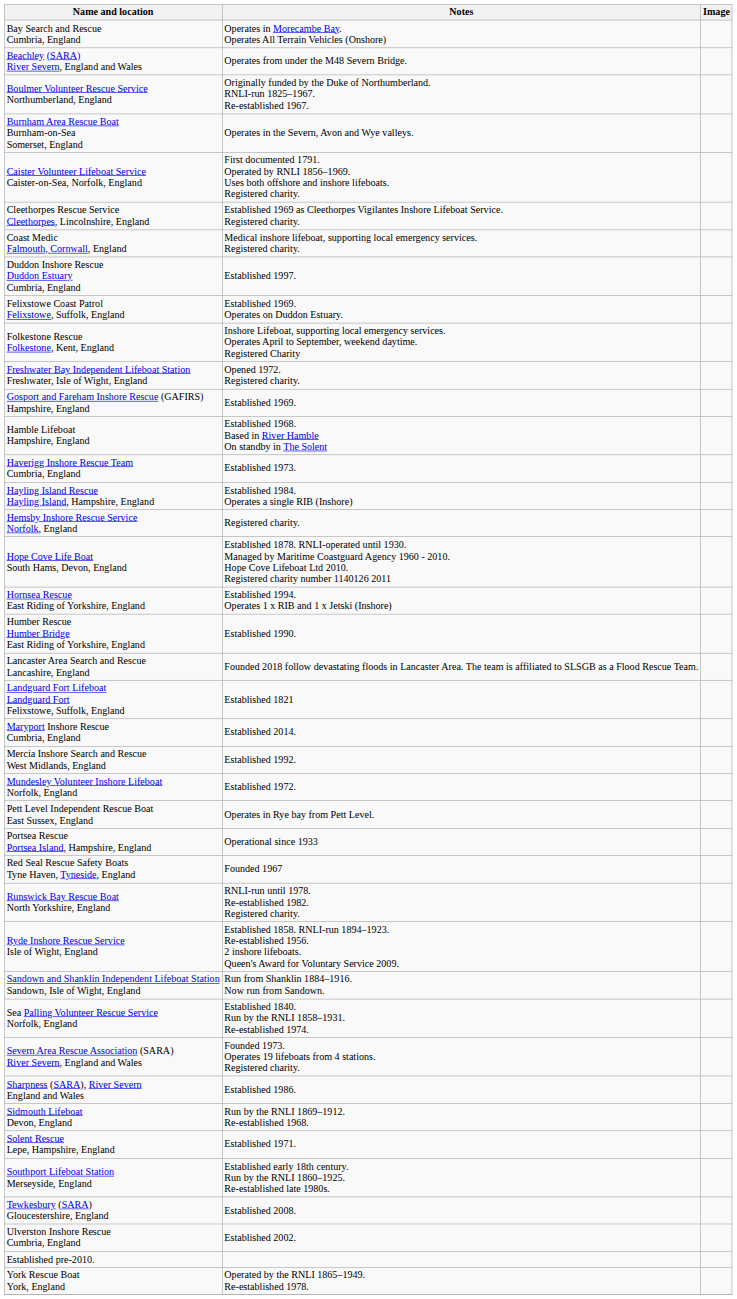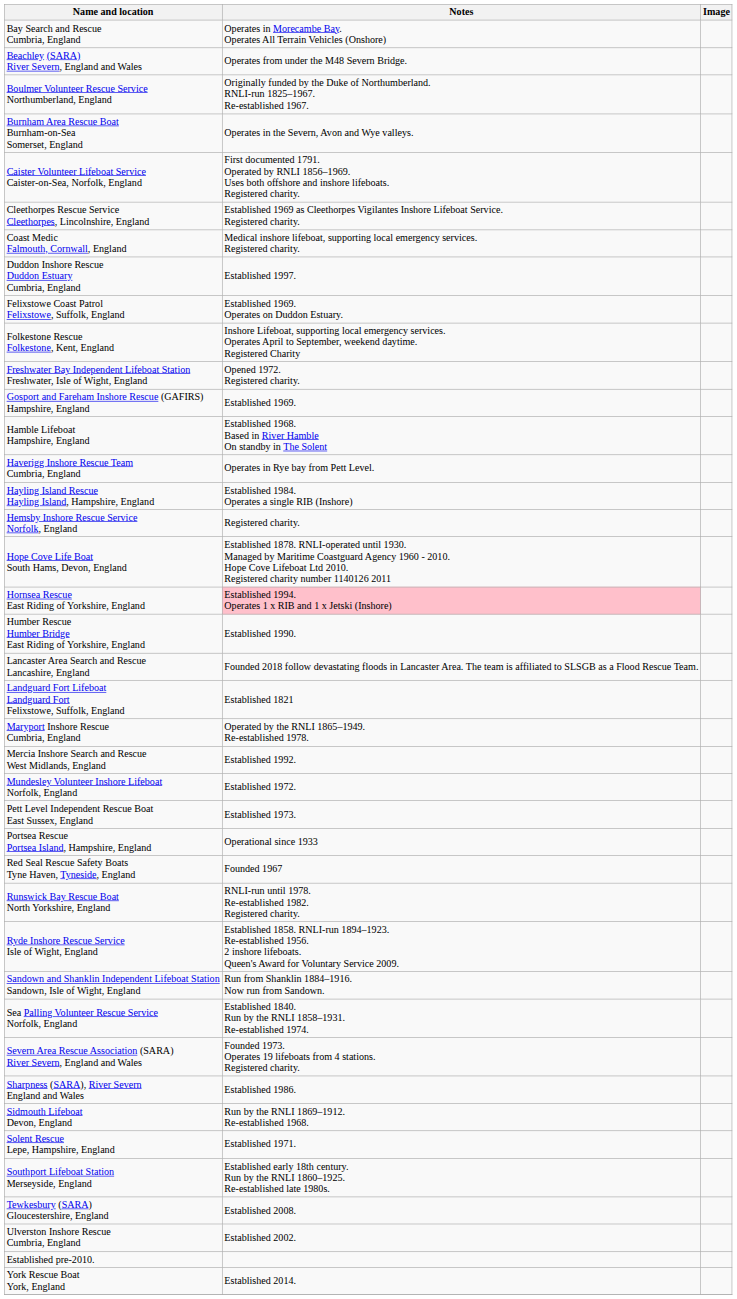 <table class="wikitable">
 <tr>
 <th>Name and location</th>
 <th>Notes</th>
 <th>Image</th>
 </tr>
 <tr>
 <td>Bay Search and Rescue<br>Cumbria, England</td>
 <td>Operates in <a href='#'>Morecambe Bay</a>. <br>Operates All Terrain Vehicles (Onshore)</td>
 <td></td>
 </tr>
 <tr>
 <td><a href='#'>Beachley</a> <a href='#'>(SARA)</a> <br><a href='#'>River Severn</a>, England and Wales</td>
 <td>Operates from under the M48 Severn Bridge.</td>
 <td></td>
 </tr>
 <tr>
 <td><a href='#'>Boulmer Volunteer Rescue Service</a><br>Northumberland, England</td>
 <td>Originally funded by the Duke of Northumberland.<br>RNLI-run 1825–1967.<br>Re-established 1967.</td>
 <td></td>
 </tr>
 <tr>
 <td><a href='#'>Burnham Area Rescue Boat</a><br>Burnham-on-Sea<br>Somerset, England</td>
 <td>Operates in the Severn, Avon and Wye valleys.</td>
 <td></td>
 </tr>
 <tr>
 <td><a href='#'>Caister Volunteer Lifeboat Service</a><br>Caister-on-Sea, Norfolk, England</td>
 <td>First documented 1791.<br>Operated by RNLI 1856–1969.<br>Uses both offshore and inshore lifeboats.<br>Registered charity.</td>
 <td></td>
 </tr>
 <tr>
 <td>Cleethorpes Rescue Service<br><a href='#'>Cleethorpes</a>, Lincolnshire, England</td>
 <td>Established 1969 as Cleethorpes Vigilantes Inshore Lifeboat Service.<br>Registered charity.</td>
 <td></td>
 </tr>
 <tr>
 <td>Coast Medic<br><a href='#'>Falmouth, Cornwall</a>, England</td>
 <td>Medical inshore lifeboat, supporting local emergency services.<br>Registered charity.</td>
 <td></td>
 </tr>
 <tr>
 <td>Duddon Inshore Rescue<br><a href='#'>Duddon Estuary</a><br>Cumbria, England</td>
 <td>Established 1997.</td>
 <td></td>
 </tr>
 <tr>
 <td>Felixstowe Coast Patrol<br><a href='#'>Felixstowe</a>, Suffolk, England</td>
 <td>Established 1969.<br>Operates on Duddon Estuary.</td>
 <td></td>
 </tr>
 <tr>
 <td>Folkestone Rescue<br><a href='#'>Folkestone</a>, Kent, England</td>
 <td>Inshore Lifeboat, supporting local emergency services.<br>Operates April to September, weekend daytime.<br>Registered Charity</td>
 <td></td>
 </tr>
 <tr>
 <td><a href='#'>Freshwater Bay Independent Lifeboat Station</a><br>Freshwater, Isle of Wight, England</td>
 <td>Opened 1972.<br>Registered charity.</td>
 <td></td>
 </tr>
 <tr>
 <td><a href='#'>Gosport and Fareham Inshore Rescue</a> (GAFIRS)<br>Hampshire, England</td>
 <td>Established 1969.</td>
 <td></td>
 </tr>
 <tr>
 <td>Hamble Lifeboat<br>Hampshire, England</td>
 <td>Established 1968.<br>Based in <a href='#'>River Hamble</a><br>On standby in <a href='#'>The Solent</a></td>
 <td></td>
 </tr>
 <tr>
 <td><a href='#'>Haverigg Inshore Rescue Team</a><br>Cumbria, England</td>
-<td>Established 1973.</td>
+<td>Operates in Rye bay from Pett Level.</td>
 <td></td>
 </tr>
 <tr>
 <td><a href='#'>Hayling Island Rescue</a><br><a href='#'>Hayling Island</a>, Hampshire, England</td>
 <td>Established 1984. <br>Operates a single RIB (Inshore)</td>
 <td></td>
 </tr>
 <tr>
 <td><a href='#'>Hemsby Inshore Rescue Service</a><br><a href='#'>Norfolk</a>, England</td>
 <td>Registered charity.</td>
 <td></td>
 </tr>
 <tr>
 <td><a href='#'>Hope Cove Life Boat</a><br>South Hams, Devon, England</td>
 <td>Established 1878. RNLI-operated until 1930.<br> Managed by Maritime Coastguard Agency 1960 - 2010.<br> Hope Cove Lifeboat Ltd 2010. <br> Registered charity number 1140126 2011</td>
 <td></td>
 </tr>
 <tr>
 <td><a href='#'>Hornsea Rescue</a><br>East Riding of Yorkshire, England</td>
-<td>Established 1994. <br>Operates 1 x RIB and 1 x Jetski (Inshore)</td>
+<td style="background: pink;">Established 1994. <br>Operates 1 x RIB and 1 x Jetski (Inshore)</td>
 <td></td>
 </tr>
 <tr>
 <td>Humber Rescue<br><a href='#'>Humber Bridge</a><br>East Riding of Yorkshire, England</td>
 <td>Established 1990.</td>
 <td></td>
 </tr>
 <tr>
 <td>Lancaster Area Search and Rescue<br>Lancashire, England</td>
 <td>Founded 2018 follow devastating floods in Lancaster Area. The team is affiliated to SLSGB as a Flood Rescue Team.</td>
 <td></td>
 </tr>
 <tr>
 <td><a href='#'>Landguard Fort Lifeboat</a><br><a href='#'>Landguard Fort</a><br>Felixstowe, Suffolk, England</td>
 <td>Established 1821</td>
 <td></td>
 </tr>
 <tr>
 <td><a href='#'>Maryport</a> Inshore Rescue<br>Cumbria, England</td>
-<td>Established 2014.</td>
+<td>Operated by the RNLI 1865–1949.<br>Re-established 1978.</td>
 <td></td>
 </tr>
 <tr>
 <td>Mercia Inshore Search and Rescue<br>West Midlands, England</td>
 <td>Established 1992.</td>
 <td></td>
 </tr>
 <tr>
 <td><a href='#'>Mundesley Volunteer Inshore Lifeboat</a><br>Norfolk, England</td>
 <td>Established 1972.</td>
 <td></td>
 </tr>
 <tr>
 <td>Pett Level Independent Rescue Boat<br>East Sussex, England</td>
-<td>Operates in Rye bay from Pett Level.</td>
+<td>Established 1973.</td>
 <td></td>
 </tr>
 <tr>
 <td>Portsea Rescue<br><a href='#'>Portsea Island</a>, Hampshire, England</td>
 <td>Operational since 1933</td>
 <td></td>
 </tr>
 <tr>
 <td>Red Seal Rescue Safety Boats<br>Tyne Haven, <a href='#'>Tyneside</a>, England</td>
 <td>Founded 1967</td>
 <td></td>
 </tr>
 <tr>
 <td><a href='#'>Runswick Bay Rescue Boat</a><br>North Yorkshire, England</td>
 <td>RNLI-run until 1978.<br>Re-established 1982.<br>Registered charity.</td>
 <td></td>
 </tr>
 <tr>
 <td><a href='#'>Ryde Inshore Rescue Service</a><br>Isle of Wight, England</td>
 <td>Established 1858. RNLI-run 1894–1923.<br>Re-established 1956.<br>2 inshore lifeboats.<br>Queen's Award for Voluntary Service 2009.</td>
 <td></td>
 </tr>
 <tr>
 <td><a href='#'>Sandown and Shanklin Independent Lifeboat Station</a><br>Sandown, Isle of Wight, England</td>
 <td>Run from Shanklin 1884–1916.<br>Now run from Sandown.</td>
 <td></td>
 </tr>
 <tr>
 <td>Sea <a href='#'>Palling Volunteer Rescue Service</a><br>Norfolk, England</td>
 <td>Established 1840.<br>Run by the RNLI 1858–1931.<br>Re-established 1974.</td>
 <td></td>
 </tr>
 <tr>
 <td><a href='#'>Severn Area Rescue Association</a> (SARA)<br><a href='#'>River Severn</a>, England and Wales</td>
 <td>Founded 1973.<br>Operates 19 lifeboats from 4 stations.<br>Registered charity.</td>
 <td></td>
 </tr>
 <tr>
 <td><a href='#'>Sharpness</a> (<a href='#'>SARA</a>), <a href='#'>River Severn</a><br>England and Wales</td>
 <td>Established 1986.</td>
 <td></td>
 </tr>
 <tr>
 <td><a href='#'>Sidmouth Lifeboat</a><br>Devon, England</td>
 <td>Run by the RNLI 1869–1912.<br>Re-established 1968.</td>
 <td></td>
 </tr>
 <tr>
 <td><a href='#'>Solent Rescue</a><br>Lepe, Hampshire, England</td>
 <td>Established 1971.<br></td>
 <td></td>
 </tr>
 <tr>
 <td><a href='#'>Southport Lifeboat Station</a><br>Merseyside, England</td>
 <td>Established early 18th century.<br>Run by the RNLI 1860–1925.<br>Re-established late 1980s.</td>
 <td></td>
 </tr>
 <tr>
 <td><a href='#'>Tewkesbury</a> (<a href='#'>SARA</a>)<br>Gloucestershire, England</td>
 <td>Established 2008.</td>
 <td></td>
 </tr>
 <tr>
 <td>Ulverston Inshore Rescue<br>Cumbria, England</td>
 <td>Established 2002.</td>
 <td></td>
 </tr>
 <tr>
 <td>Established pre-2010.</td>
 <td></td>
 </tr>
 <tr>
 <td>York Rescue Boat <br>York, England</td>
-<td>Operated by the RNLI 1865–1949.<br>Re-established 1978.</td>
+<td>Established 2014.</td>
 <td></td>
 </tr>
 <tr>
 </tr>
 </table>
